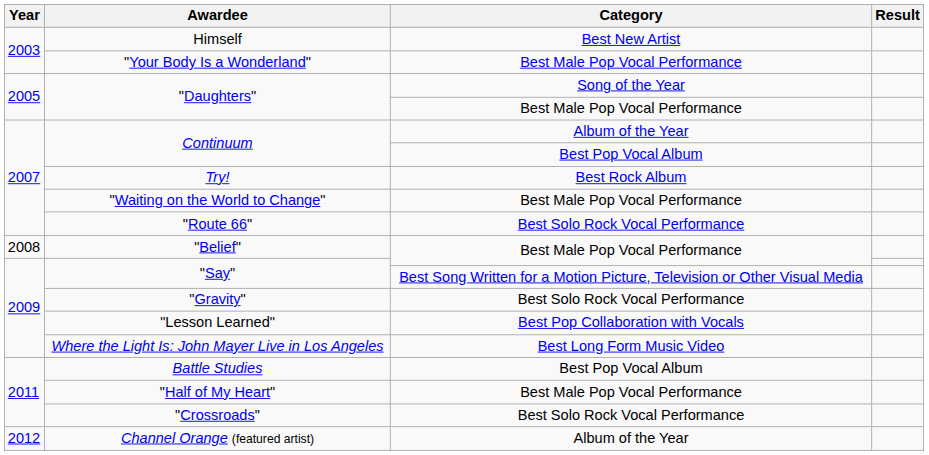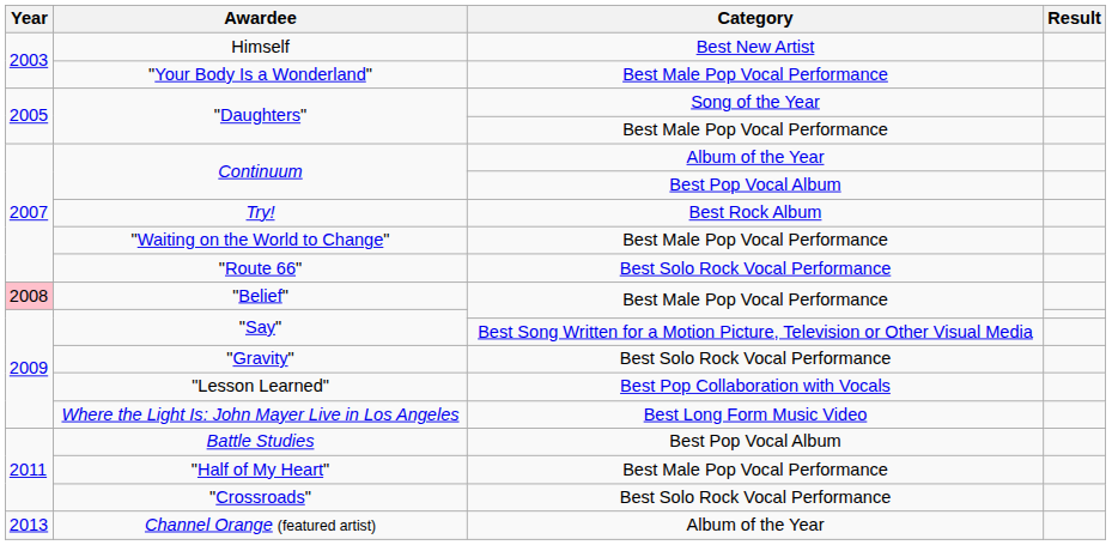 <table class="wikitable" style="width:80%;">
 <tr>
 <th>Year</th>
 <th>Awardee</th>
 <th>Category</th>
 <th>Result</th>
 </tr>
 <tr>
 <td rowspan="2"><a href='#'>2003</a></td>
 <td style="text-align:center;">Himself</td>
 <td style="text-align:center;"><a href='#'>Best New Artist</a></td>
 <td></td>
 </tr>
 <tr>
 <td style="text-align:center;">"<a href='#'>Your Body Is a Wonderland</a>"</td>
 <td style="text-align:center;"><a href='#'>Best Male Pop Vocal Performance</a></td>
 <td></td>
 </tr>
 <tr>
 <td rowspan="2"><a href='#'>2005</a></td>
 <td style="text-align:center;" rowspan="2">"<a href='#'>Daughters</a>"</td>
 <td style="text-align:center;"><a href='#'>Song of the Year</a></td>
 <td></td>
 </tr>
 <tr>
 <td style="text-align:center;">Best Male Pop Vocal Performance</td>
 <td></td>
 </tr>
 <tr>
 <td rowspan="5"><a href='#'>2007</a></td>
 <td style="text-align:center;" rowspan="2"><em><a href='#'>Continuum</a></em></td>
 <td style="text-align:center;"><a href='#'>Album of the Year</a></td>
 <td></td>
 </tr>
 <tr>
 <td style="text-align:center;"><a href='#'>Best Pop Vocal Album</a></td>
 <td></td>
 </tr>
 <tr>
 <td style="text-align:center;"><em><a href='#'>Try!</a></em></td>
 <td style="text-align:center;"><a href='#'>Best Rock Album</a></td>
 <td></td>
 </tr>
 <tr>
 <td style="text-align:center;">"<a href='#'>Waiting on the World to Change</a>"</td>
 <td style="text-align:center;">Best Male Pop Vocal Performance</td>
 <td></td>
 </tr>
 <tr>
 <td style="text-align:center;">"<a href='#'>Route 66</a>"</td>
 <td style="text-align:center;"><a href='#'>Best Solo Rock Vocal Performance</a></td>
 <td></td>
 </tr>
 <tr>
-<td>2008</td>
+<td style="background: pink;">2008</td>
 <td style="text-align:center;">"<a href='#'>Belief</a>"</td>
 <td style="text-align:center;" rowspan="2">Best Male Pop Vocal Performance</td>
 <td></td>
 </tr>
 <tr>
 <td rowspan="5"><a href='#'>2009</a></td>
 <td style="text-align:center;" rowspan="2">"<a href='#'>Say</a>"</td>
 <td></td>
 </tr>
 <tr>
 <td style="text-align:center;"><a href='#'>Best Song Written for a Motion Picture, Television or Other Visual Media</a></td>
 <td></td>
 </tr>
 <tr>
 <td style="text-align:center;">"<a href='#'>Gravity</a>"</td>
 <td style="text-align:center;">Best Solo Rock Vocal Performance</td>
 <td></td>
 </tr>
 <tr>
 <td style="text-align:center;">"Lesson Learned"</td>
 <td style="text-align:center;"><a href='#'>Best Pop Collaboration with Vocals</a></td>
 <td></td>
 </tr>
 <tr>
 <td style="text-align:center;"><em><a href='#'>Where the Light Is: John Mayer Live in Los Angeles</a></em></td>
 <td style="text-align:center;"><a href='#'>Best Long Form Music Video</a></td>
 <td></td>
 </tr>
 <tr>
 <td rowspan="3"><a href='#'>2011</a></td>
 <td style="text-align:center;"><em><a href='#'>Battle Studies</a></em></td>
 <td style="text-align:center;">Best Pop Vocal Album</td>
 <td></td>
 </tr>
 <tr>
 <td style="text-align:center;">"<a href='#'>Half of My Heart</a>"</td>
 <td style="text-align:center;">Best Male Pop Vocal Performance</td>
 <td></td>
 </tr>
 <tr>
 <td style="text-align:center;">"<a href='#'>Crossroads</a>"</td>
 <td style="text-align:center;">Best Solo Rock Vocal Performance</td>
 <td></td>
 </tr>
 <tr>
-<td><a href='#'>2012</a></td>
+<td><a href='#'>2013</a></td>
 <td style="text-align:center;"><em><a href='#'>Channel Orange</a></em> <small>(featured artist)</small></td>
 <td style="text-align:center;">Album of the Year</td>
 <td></td>
 </tr>
 </table>
